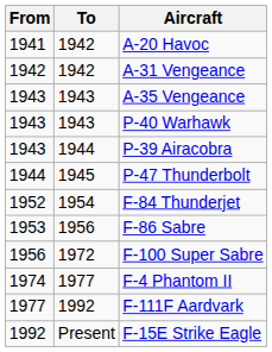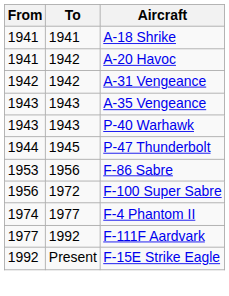 <table class="wikitable">
 <tr>
 <th>From</th>
 <th>To</th>
 <th>Aircraft</th>
+</tr>
+<tr>
+<td>1941</td>
+<td>1941</td>
+<td><a href='#'>A-18 Shrike</a></td>
 </tr>
 <tr>
 <td>1941</td>
 <td>1942</td>
 <td><a href='#'>A-20 Havoc</a></td>
 </tr>
 <tr>
 <td>1942</td>
 <td>1942</td>
 <td><a href='#'>A-31 Vengeance</a></td>
 </tr>
 <tr>
 <td>1943</td>
 <td>1943</td>
 <td><a href='#'>A-35 Vengeance</a></td>
 </tr>
 <tr>
 <td>1943</td>
 <td>1943</td>
 <td><a href='#'>P-40 Warhawk</a></td>
 </tr>
 <tr>
-<td>1943</td>
-<td>1944</td>
-<td><a href='#'>P-39 Airacobra</a></td>
-</tr>
-<tr>
 <td>1944</td>
 <td>1945</td>
 <td><a href='#'>P-47 Thunderbolt</a></td>
-</tr>
-<tr>
-<td>1952</td>
-<td>1954</td>
-<td><a href='#'>F-84 Thunderjet</a></td>
 </tr>
 <tr>
 <td>1953</td>
 <td>1956</td>
 <td><a href='#'>F-86 Sabre</a></td>
 </tr>
 <tr>
 <td>1956</td>
 <td>1972</td>
 <td><a href='#'>F-100 Super Sabre</a></td>
 </tr>
 <tr>
 <td>1974</td>
 <td>1977</td>
 <td><a href='#'>F-4 Phantom II</a></td>
 </tr>
 <tr>
 <td>1977</td>
 <td>1992</td>
 <td><a href='#'>F-111F Aardvark</a></td>
 </tr>
 <tr>
 <td>1992</td>
 <td>Present</td>
 <td><a href='#'>F-15E Strike Eagle</a></td>
 </tr>
 </table>
